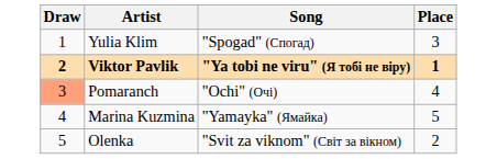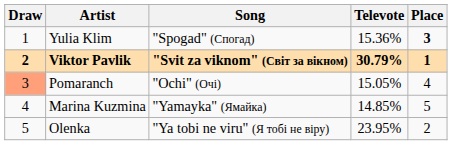 <table class="sortable wikitable" style="margin: 1em auto 1em auto; text-align:center;">
 <tr>
 <th>Draw</th>
 <th>Artist</th>
 <th>Song</th>
+<th>Televote</th>
 <th>Place</th>
 </tr>
 <tr>
 <td>1</td>
 <td style="text-align:left;">Yulia Klim</td>
 <td style="text-align:left;">"Spogad" <small>(Спогад)</small></td>
-<td>3</td>
+<td>15.36%</td>
+<td><strong>3</strong></td>
 </tr>
 <tr style="font-weight:bold; background:navajowhite;">
 <td>2</td>
 <td style="text-align:left;">Viktor Pavlik</td>
-<td style="text-align:left;">"Ya tobi ne viru" <small>(Я тобі не віру)</small></td>
+<td style="text-align:left;">"Svit za viknom" <small>(Світ за вікном)</small></td>
+<td>30.79%</td>
 <td>1</td>
 </tr>
 <tr>
 <td style="background: lightsalmon;">3</td>
 <td style="text-align:left;">Pomaranch</td>
 <td style="text-align:left;">"Ochi" <small>(Очі)</small></td>
+<td>15.05%</td>
 <td>4</td>
 </tr>
 <tr>
 <td>4</td>
 <td style="text-align:left;">Marina Kuzmina</td>
 <td style="text-align:left;">"Yamayka" <small>(Ямайка)</small></td>
+<td>14.85%</td>
 <td>5</td>
 </tr>
 <tr>
 <td>5</td>
 <td style="text-align:left;">Olenka</td>
-<td style="text-align:left;">"Svit za viknom" <small>(Світ за вікном)</small></td>
+<td style="text-align:left;">"Ya tobi ne viru" <small>(Я тобі не віру)</small></td>
+<td>23.95%</td>
 <td>2</td>
 </tr>
 </table>
